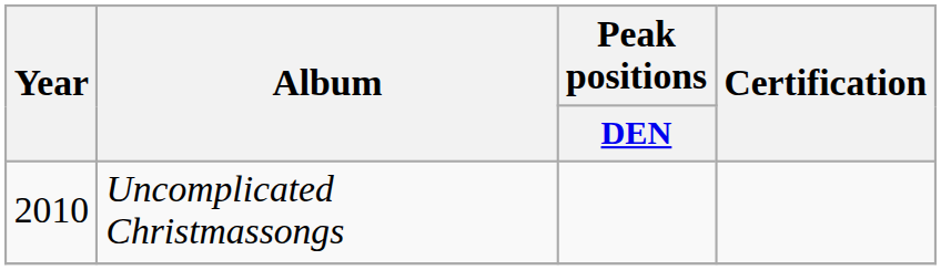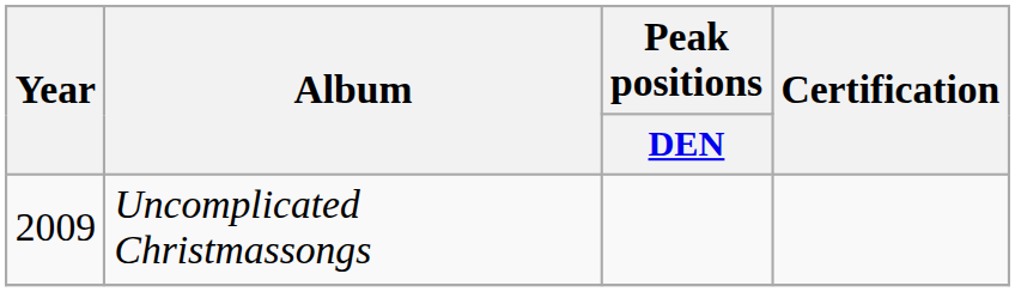 <table class="wikitable">
 <tr>
 <th align="center" rowspan="2" width="10">Year</th>
 <th align="center" rowspan="2" width="190">Album</th>
 <th align="center" colspan="1" width="20">Peak positions</th>
 <th align="center" rowspan="2" width="70">Certification</th>
 </tr>
 <tr>
 <th scope="col" style="width:3em;font-size:90%;"><a href='#'>DEN</a><br></th>
 </tr>
 <tr>
-<td style="text-align:center;">2010</td>
+<td style="text-align:center;">2009</td>
 <td><em>Uncomplicated Christmassongs</em></td>
 <td style="text-align:center;"></td>
 <td style="text-align:center;"></td>
 </tr>
 <tr>
 </tr>
 </table>
